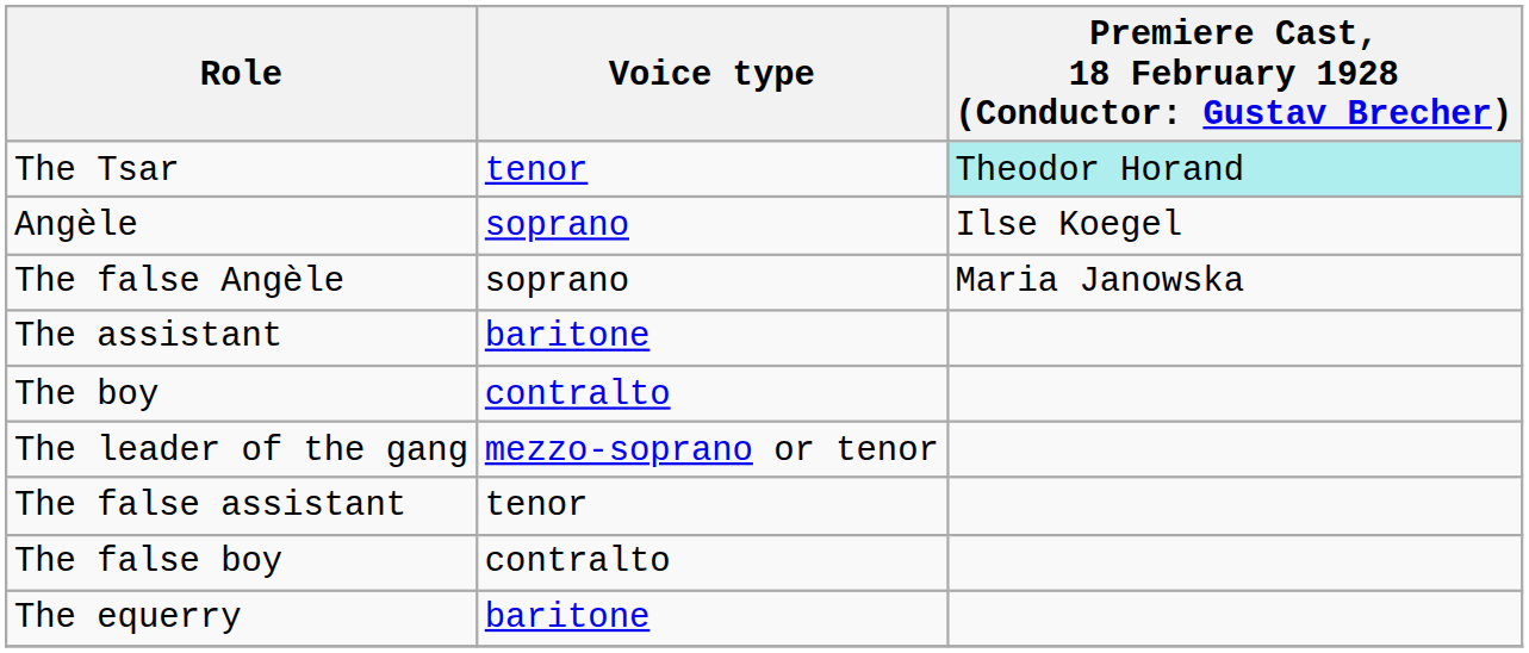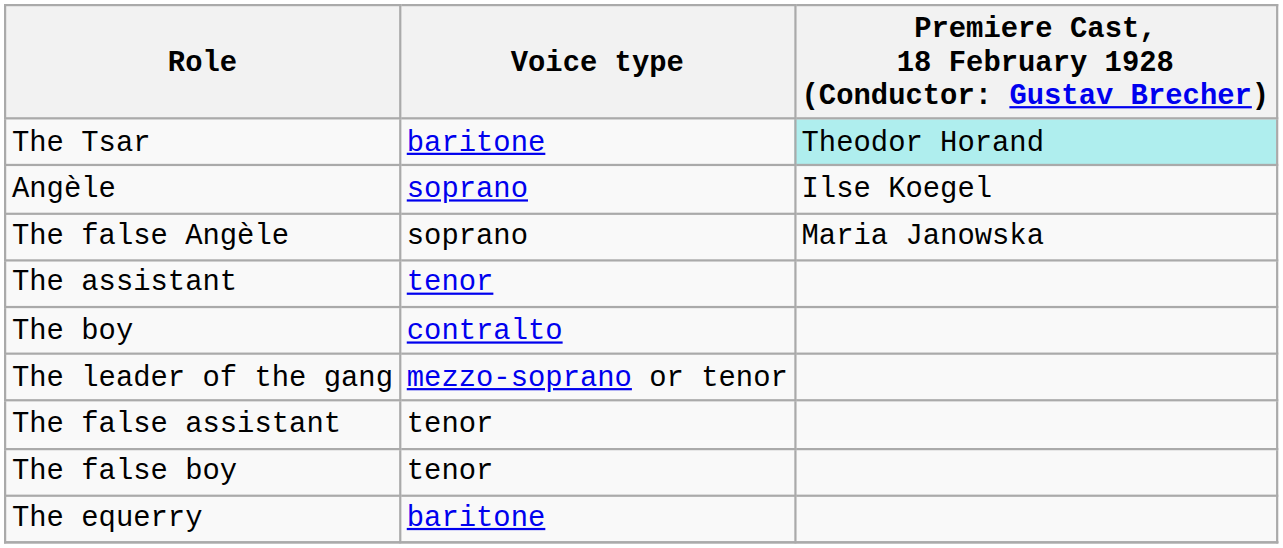 <table class="wikitable">
 <tr>
 <th>Role</th>
 <th>Voice type</th>
 <th>Premiere Cast,<br>18 February 1928<br>(Conductor: <a href='#'>Gustav Brecher</a>)</th>
 </tr>
 <tr>
 <td>The Tsar</td>
-<td><a href='#'>tenor</a></td>
+<td><a href='#'>baritone</a></td>
 <td style="background: paleturquoise;">Theodor Horand</td>
 </tr>
 <tr>
 <td>Angèle</td>
 <td><a href='#'>soprano</a></td>
 <td>Ilse Koegel</td>
 </tr>
 <tr>
 <td>The false Angèle</td>
 <td>soprano</td>
 <td>Maria Janowska</td>
 </tr>
 <tr>
 <td>The assistant</td>
-<td><a href='#'>baritone</a></td>
+<td><a href='#'>tenor</a></td>
 <td></td>
 </tr>
 <tr>
 <td>The boy</td>
 <td><a href='#'>contralto</a></td>
 <td></td>
 </tr>
 <tr>
 <td>The leader of the gang</td>
 <td><a href='#'>mezzo-soprano</a> or tenor</td>
 <td></td>
 </tr>
 <tr>
 <td>The false assistant</td>
 <td>tenor</td>
 <td></td>
 </tr>
 <tr>
 <td>The false boy</td>
-<td>contralto</td>
+<td>tenor</td>
 <td></td>
 </tr>
 <tr>
 <td>The equerry</td>
 <td><a href='#'>baritone</a></td>
 <td></td>
 </tr>
 <tr>
 </tr>
 </table>
